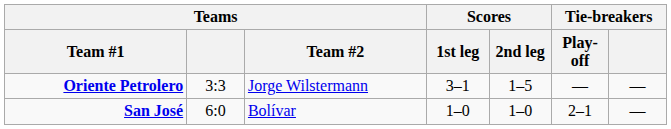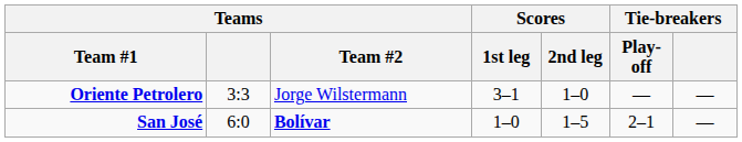 <table class="wikitable" style="text-align: center;">
 <tr>
 <th colspan=3>Teams</th>
 <th colspan=2>Scores</th>
 <th colspan=2>Tie-breakers</th>
 </tr>
 <tr>
 <th width="175">Team #1</th>
 <th width="50"></th>
 <th width="175">Team #2</th>
 <th width="55">1st leg</th>
 <th width="55">2nd leg</th>
 <th width="50">Play-off</th>
 <th width="50"></th>
 </tr>
 <tr>
 <td align=right><strong><a href='#'>Oriente Petrolero</a></strong></td>
 <td>3:3</td>
 <td align=left><a href='#'>Jorge Wilstermann</a></td>
 <td>3–1</td>
-<td>1–5</td>
+<td>1–0</td>
 <td>—</td>
 <td>—</td>
 </tr>
 <tr>
 <td align=right><strong><a href='#'>San José</a></strong></td>
 <td>6:0</td>
-<td align=left><a href='#'>Bolívar</a></td>
+<td align=left><strong><a href='#'>Bolívar</a></strong></td>
 <td>1–0</td>
-<td>1–0</td>
+<td>1–5</td>
 <td>2–1</td>
 <td>—</td>
 </tr>
 </table>
